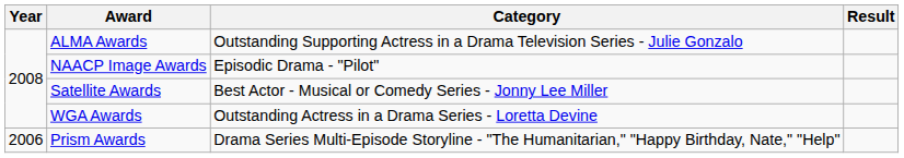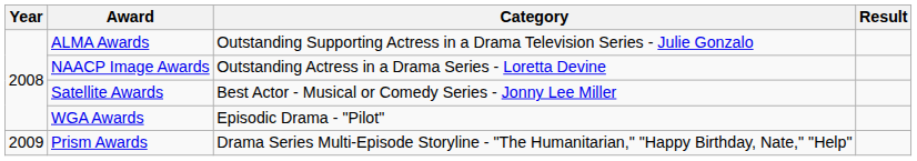 <table class="wikitable">
 <tr>
 <th>Year</th>
 <th>Award</th>
 <th>Category</th>
 <th>Result</th>
 </tr>
 <tr>
 <td rowspan="4">2008</td>
 <td><a href='#'>ALMA Awards</a></td>
 <td>Outstanding Supporting Actress in a Drama Television Series - <a href='#'>Julie Gonzalo</a></td>
 <td></td>
 </tr>
 <tr>
 <td><a href='#'>NAACP Image Awards</a></td>
-<td>Episodic Drama - "Pilot"</td>
+<td>Outstanding Actress in a Drama Series - <a href='#'>Loretta Devine</a></td>
 <td></td>
 </tr>
 <tr>
 <td><a href='#'>Satellite Awards</a></td>
 <td>Best Actor - Musical or Comedy Series - <a href='#'>Jonny Lee Miller</a></td>
 <td></td>
 </tr>
 <tr>
 <td><a href='#'>WGA Awards</a></td>
-<td>Outstanding Actress in a Drama Series - <a href='#'>Loretta Devine</a></td>
+<td>Episodic Drama - "Pilot"</td>
 <td></td>
 </tr>
 <tr>
-<td>2006</td>
+<td>2009</td>
 <td><a href='#'>Prism Awards</a></td>
 <td>Drama Series Multi-Episode Storyline - "The Humanitarian," "Happy Birthday, Nate," "Help"</td>
 <td></td>
 </tr>
 </table>
